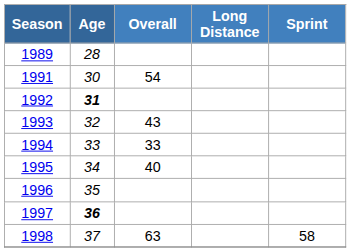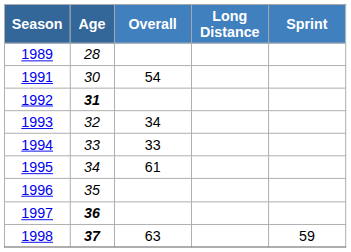 <table class="wikitable" style="font-size:95%; text-align:center; border:grey solid 1px; border-collapse:collapse; background:#ffffff;">
 <tr>
 <th style="background-color:#369; color:white; width:60px;" rowspan="2"> Season </th>
 <th style="background-color:#369; color:white; width:40px;" rowspan="2"> Age </th>
 </tr>
 <tr>
 <th style="background-color:#4180be; color:white; width:75px;">Overall</th>
 <th style="background-color:#4180be; color:white; width:75px;">Long Distance</th>
 <th style="background-color:#4180be; color:white; width:75px;">Sprint</th>
 </tr>
 <tr>
 <td><a href='#'>1989</a></td>
 <td><em>28</em></td>
 <td></td>
 <td></td>
 <td></td>
 </tr>
 <tr>
 <td><a href='#'>1991</a></td>
 <td><em>30</em></td>
 <td>54</td>
 <td></td>
 <td></td>
 </tr>
 <tr>
 <td><a href='#'>1992</a></td>
 <td><strong><em>31</em></strong></td>
 <td></td>
 <td></td>
 <td></td>
 </tr>
 <tr>
 <td><a href='#'>1993</a></td>
 <td><em>32</em></td>
-<td>43</td>
+<td>34</td>
 <td></td>
 <td></td>
 </tr>
 <tr>
 <td><a href='#'>1994</a></td>
 <td><em>33</em></td>
 <td>33</td>
 <td></td>
 <td></td>
 </tr>
 <tr>
 <td><a href='#'>1995</a></td>
 <td><em>34</em></td>
-<td>40</td>
+<td>61</td>
 <td></td>
 <td></td>
 </tr>
 <tr>
 <td><a href='#'>1996</a></td>
 <td><em>35</em></td>
 <td></td>
 <td></td>
 <td></td>
 </tr>
 <tr>
 <td><a href='#'>1997</a></td>
 <td><strong><em>36</em></strong></td>
 <td></td>
 <td></td>
 <td></td>
 </tr>
 <tr>
 <td><a href='#'>1998</a></td>
-<td><em>37</em></td>
+<td><strong><em>37</em></strong></td>
 <td>63</td>
 <td></td>
-<td>58</td>
+<td>59</td>
 </tr>
 <tr>
 </tr>
 </table>
